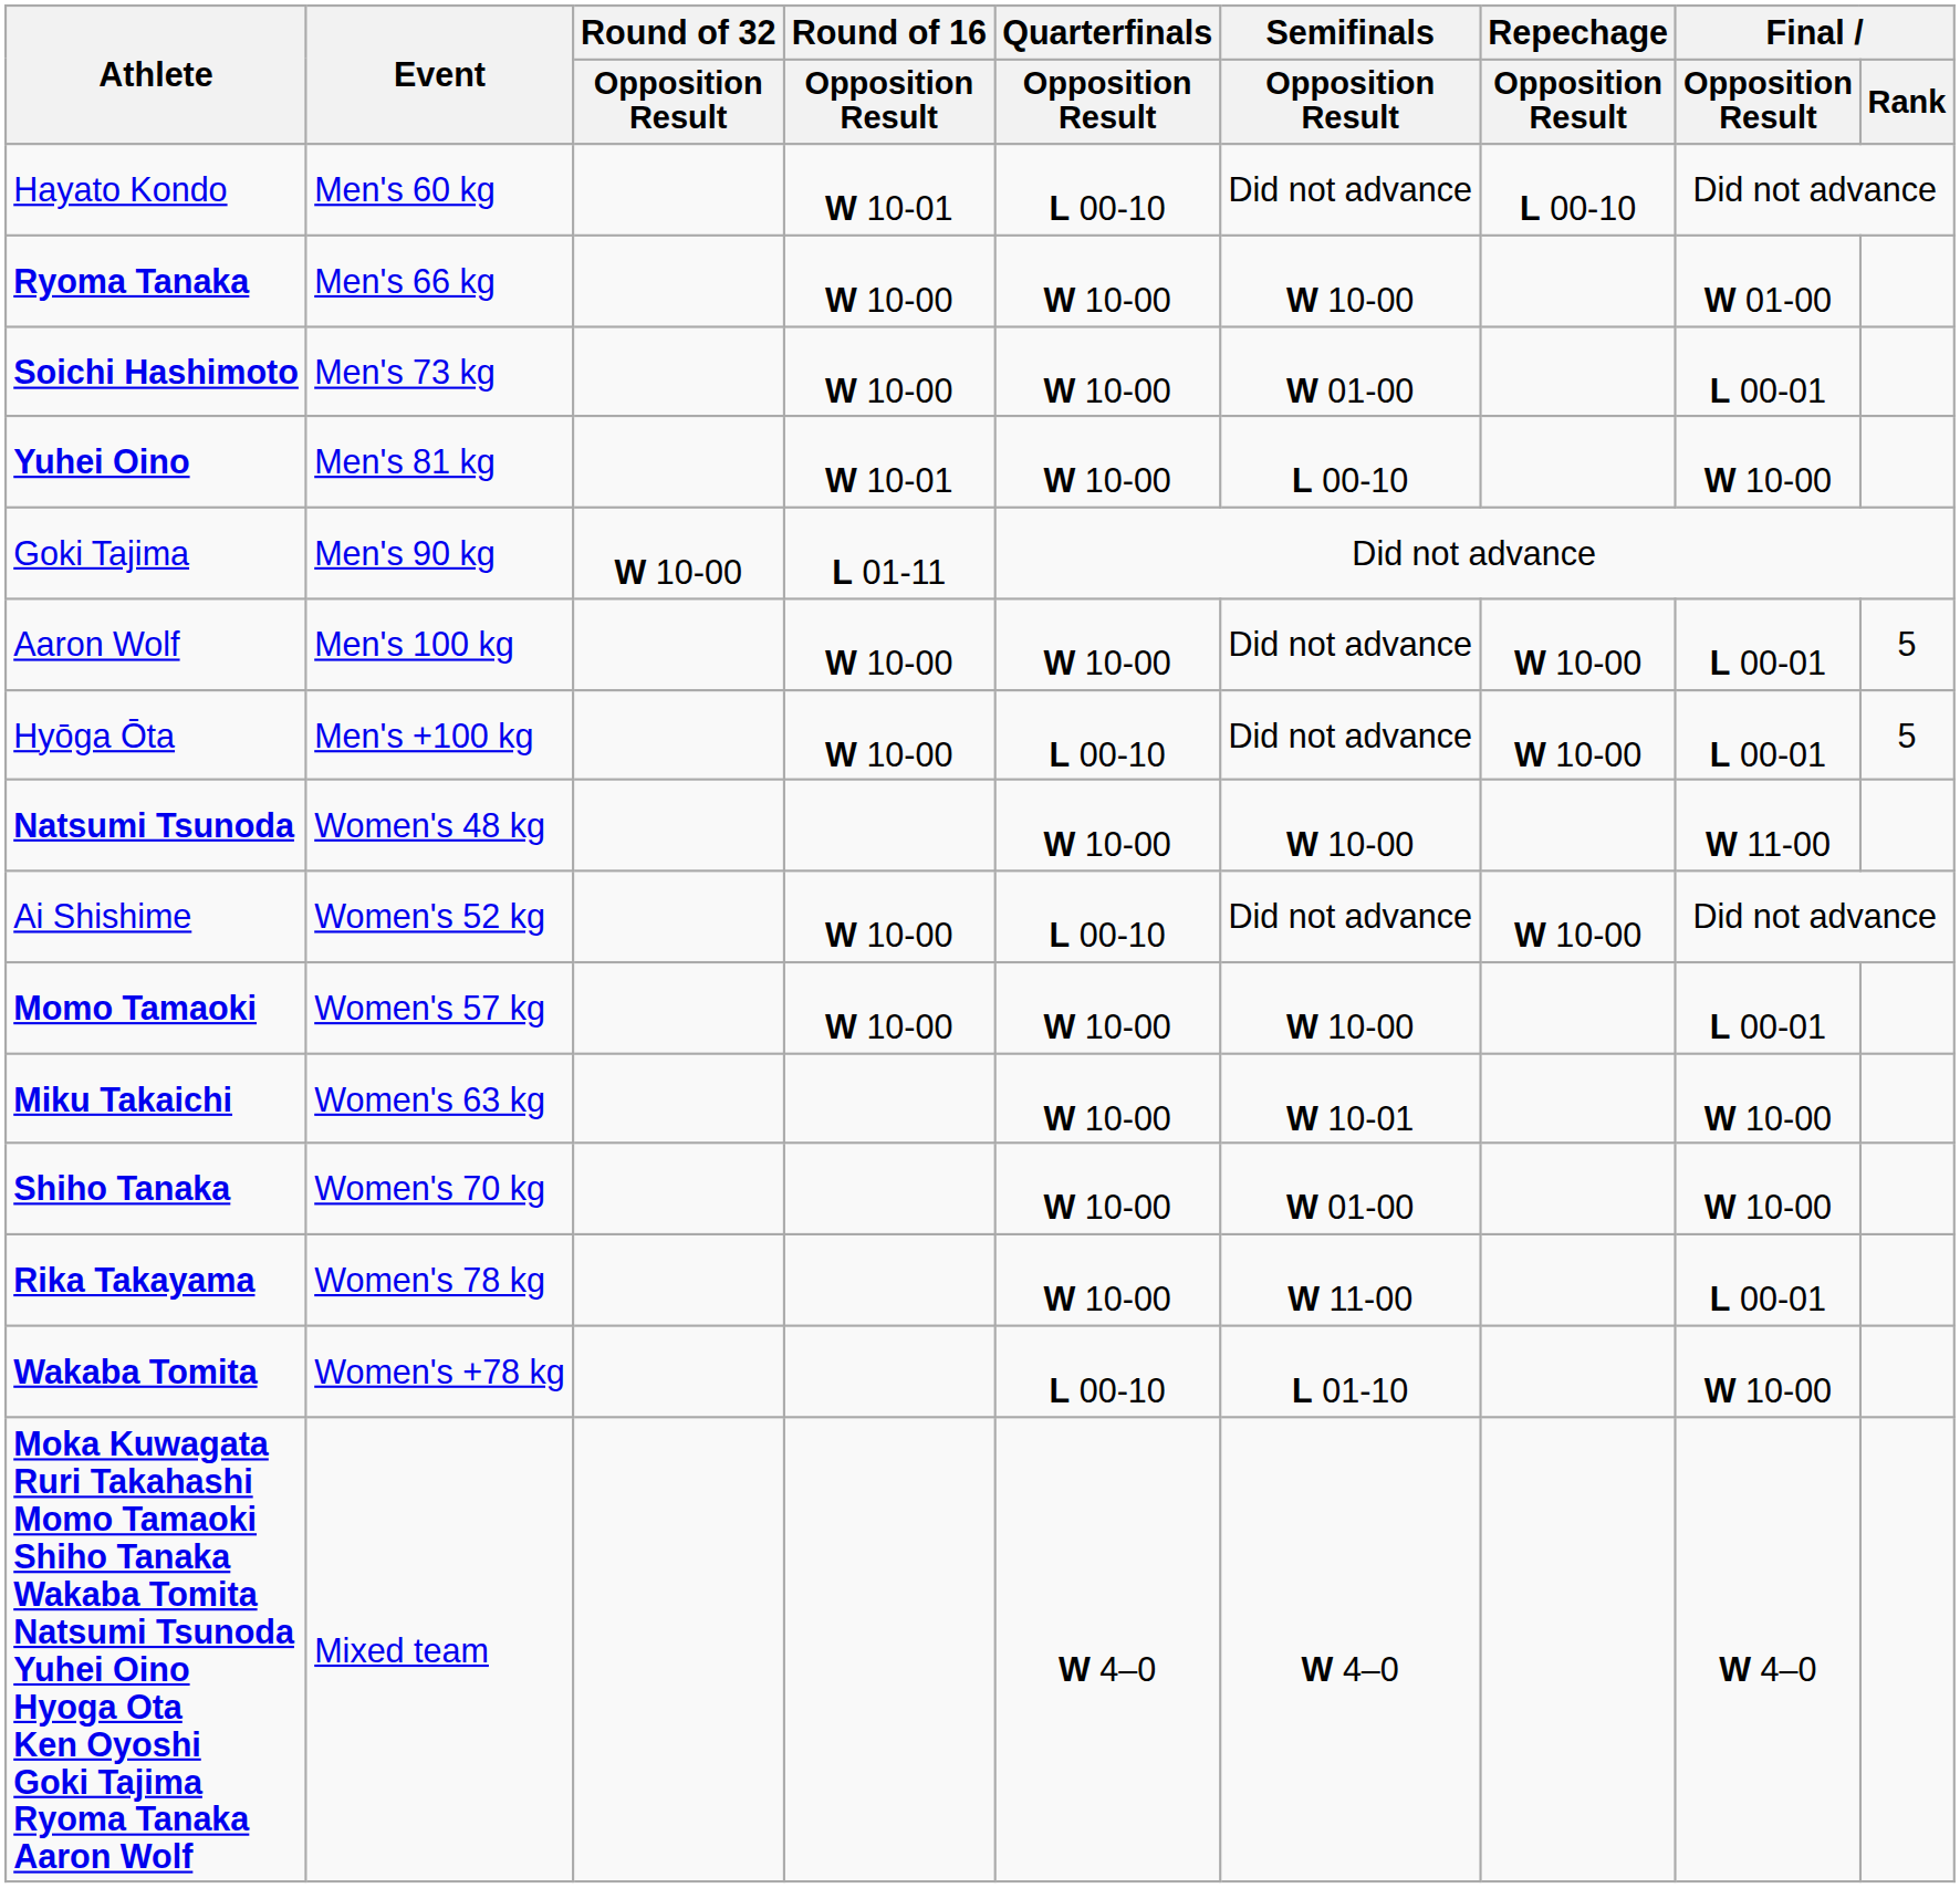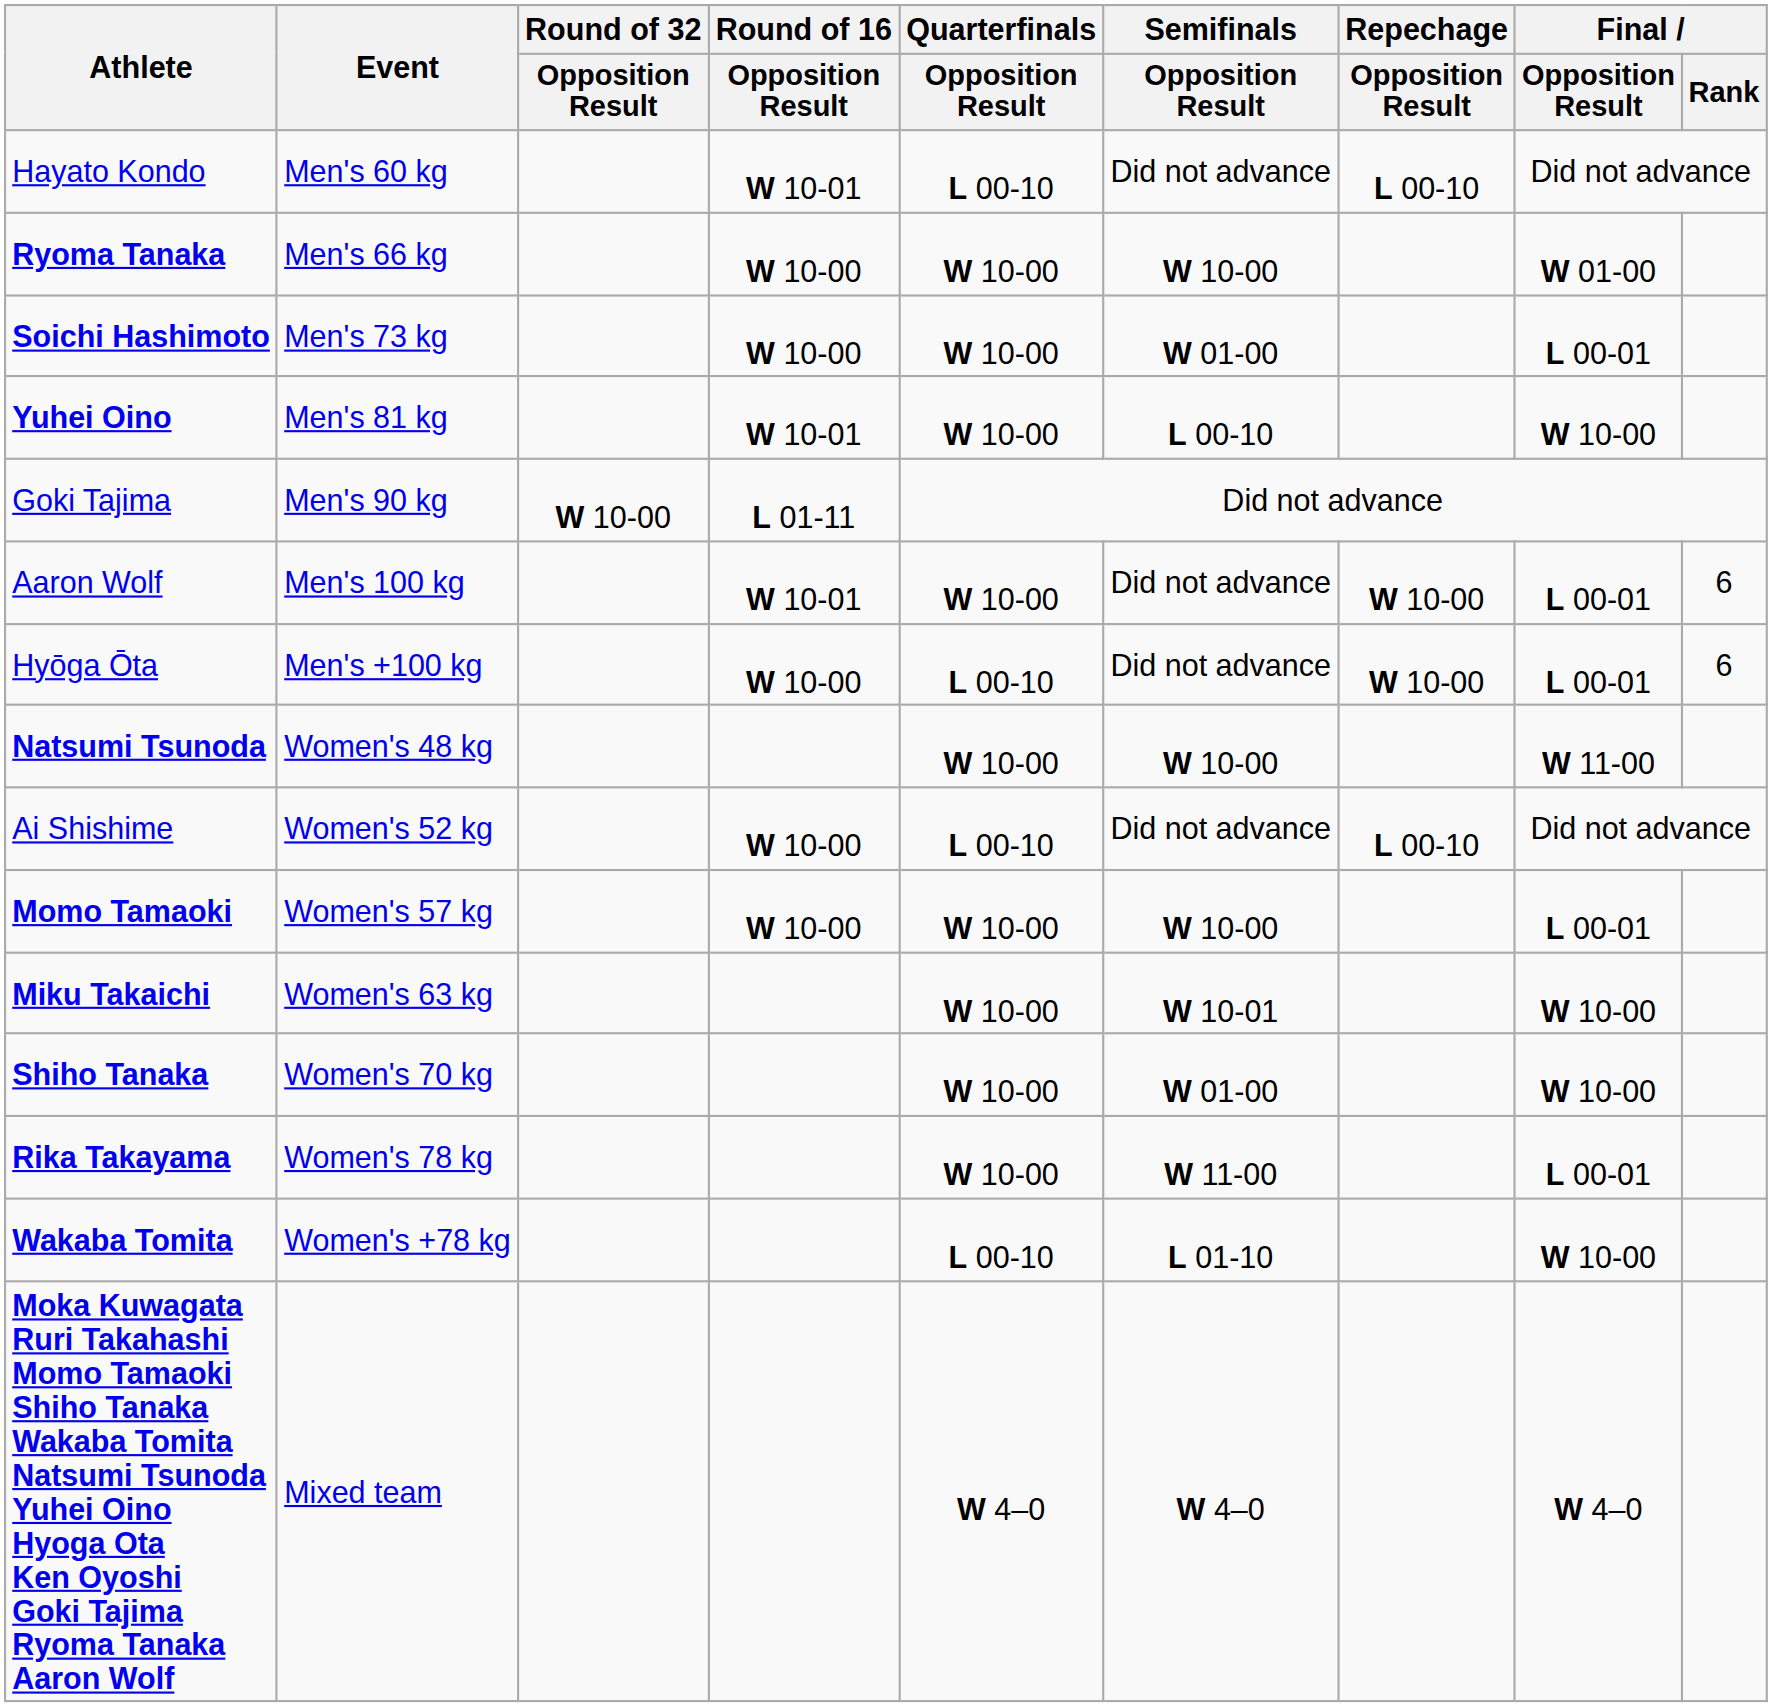 <table class="wikitable" style="font-size:90%">
 <tr>
 <th rowspan="2">Athlete</th>
 <th rowspan="2">Event</th>
 <th>Round of 32</th>
 <th>Round of 16</th>
 <th>Quarterfinals</th>
 <th>Semifinals</th>
 <th>Repechage</th>
 <th colspan=2>Final / </th>
 </tr>
 <tr style="font-size:95%">
 <th>Opposition<br>Result</th>
 <th>Opposition<br>Result</th>
 <th>Opposition<br>Result</th>
 <th>Opposition<br>Result</th>
 <th>Opposition<br>Result</th>
 <th>Opposition<br>Result</th>
 <th>Rank</th>
 </tr>
 <tr align=center>
 <td align=left><a href='#'>Hayato Kondo</a></td>
 <td align=left><a href='#'>Men's 60 kg</a></td>
 <td></td>
 <td><br><strong>W</strong> 10-01</td>
 <td><br><strong>L</strong> 00-10</td>
 <td>Did not advance</td>
 <td><br><strong>L</strong> 00-10</td>
 <td colspan="2">Did not advance</td>
 </tr>
 <tr align=center>
 <td align=left><strong><a href='#'>Ryoma Tanaka</a></strong></td>
 <td align=left><a href='#'>Men's 66 kg</a></td>
 <td></td>
 <td><br><strong>W</strong> 10-00</td>
 <td><br><strong>W</strong> 10-00</td>
 <td><br><strong>W</strong> 10-00</td>
 <td></td>
 <td><br><strong>W</strong> 01-00</td>
 <td></td>
 </tr>
 <tr align=center>
 <td align=left><strong><a href='#'>Soichi Hashimoto</a></strong></td>
 <td align=left><a href='#'>Men's 73 kg</a></td>
 <td></td>
 <td><br><strong>W</strong> 10-00</td>
 <td><br><strong>W</strong> 10-00</td>
 <td><br><strong>W</strong> 01-00</td>
 <td></td>
 <td><br><strong>L</strong> 00-01</td>
 <td></td>
 </tr>
 <tr align=center>
 <td align=left><strong><a href='#'>Yuhei Oino</a></strong></td>
 <td align=left><a href='#'>Men's 81 kg</a></td>
 <td></td>
 <td><br><strong>W</strong> 10-01</td>
 <td><br><strong>W</strong> 10-00</td>
 <td><br><strong>L</strong> 00-10</td>
 <td></td>
 <td><br><strong>W</strong> 10-00</td>
 <td></td>
 </tr>
 <tr align=center>
 <td align=left><a href='#'>Goki Tajima</a></td>
 <td align=left><a href='#'>Men's 90 kg</a></td>
 <td><br><strong>W</strong> 10-00</td>
 <td><br><strong>L</strong> 01-11</td>
 <td colspan="5">Did not advance</td>
 </tr>
 <tr align=center>
 <td align=left><a href='#'>Aaron Wolf</a></td>
 <td align=left><a href='#'>Men's 100 kg</a></td>
 <td></td>
-<td><br><strong>W</strong> 10-00</td>
+<td><br><strong>W</strong> 10-01</td>
 <td><br><strong>W</strong> 10-00</td>
 <td>Did not advance</td>
 <td><br><strong>W</strong> 10-00</td>
 <td><br><strong>L</strong> 00-01</td>
-<td>5</td>
+<td>6</td>
 </tr>
 <tr align=center>
 <td align=left><a href='#'>Hyōga Ōta</a></td>
 <td align=left><a href='#'>Men's +100 kg</a></td>
 <td></td>
 <td><br><strong>W</strong> 10-00</td>
 <td><br><strong>L</strong> 00-10</td>
 <td>Did not advance</td>
 <td><br><strong>W</strong> 10-00</td>
 <td><br><strong>L</strong> 00-01</td>
-<td>5</td>
+<td>6</td>
 </tr>
 <tr align=center>
 <td align=left><strong><a href='#'>Natsumi Tsunoda</a></strong></td>
 <td align=left><a href='#'>Women's 48 kg</a></td>
 <td></td>
 <td></td>
 <td><br><strong>W</strong> 10-00</td>
 <td><br><strong>W</strong> 10-00</td>
 <td></td>
 <td><br><strong>W</strong> 11-00</td>
 <td></td>
 </tr>
 <tr align=center>
 <td align=left><a href='#'>Ai Shishime</a></td>
 <td align=left><a href='#'>Women's 52 kg</a></td>
 <td></td>
 <td><br><strong>W</strong> 10-00</td>
 <td><br><strong>L</strong> 00-10</td>
 <td>Did not advance</td>
-<td><br><strong>W</strong> 10-00</td>
+<td><br><strong>L</strong> 00-10</td>
 <td colspan="2">Did not advance</td>
 </tr>
 <tr align=center>
 <td align=left><strong><a href='#'>Momo Tamaoki</a></strong></td>
 <td align=left><a href='#'>Women's 57 kg</a></td>
 <td></td>
 <td><br><strong>W</strong> 10-00</td>
 <td><br><strong>W</strong> 10-00</td>
 <td><br><strong>W</strong> 10-00</td>
 <td></td>
 <td><br><strong>L</strong> 00-01</td>
 <td></td>
 </tr>
 <tr align=center>
 <td align=left><strong><a href='#'>Miku Takaichi</a></strong></td>
 <td align=left><a href='#'>Women's 63 kg</a></td>
 <td></td>
 <td></td>
 <td><br><strong>W</strong> 10-00</td>
 <td><br><strong>W</strong> 10-01</td>
 <td></td>
 <td><br><strong>W</strong> 10-00</td>
 <td></td>
 </tr>
 <tr align=center>
 <td align=left><strong><a href='#'>Shiho Tanaka</a></strong></td>
 <td align=left><a href='#'>Women's 70 kg</a></td>
 <td></td>
 <td></td>
 <td><br><strong>W</strong> 10-00</td>
 <td><br><strong>W</strong> 01-00</td>
 <td></td>
 <td><br><strong>W</strong> 10-00</td>
 <td></td>
 </tr>
 <tr align=center>
 <td align=left><strong><a href='#'>Rika Takayama</a></strong></td>
 <td align=left><a href='#'>Women's 78 kg</a></td>
 <td></td>
 <td></td>
 <td><br><strong>W</strong> 10-00</td>
 <td><br><strong>W</strong> 11-00</td>
 <td></td>
 <td><br><strong>L</strong> 00-01</td>
 <td></td>
 </tr>
 <tr align=center>
 <td align=left><strong><a href='#'>Wakaba Tomita</a></strong></td>
 <td align=left><a href='#'>Women's +78 kg</a></td>
 <td></td>
 <td></td>
 <td><br><strong>L</strong> 00-10</td>
 <td><br><strong>L</strong> 01-10</td>
 <td></td>
 <td><br><strong>W</strong> 10-00</td>
 <td></td>
 </tr>
 <tr align=center>
 <td align=left><strong><a href='#'>Moka Kuwagata</a><br><a href='#'>Ruri Takahashi</a><br><a href='#'>Momo Tamaoki</a><br><a href='#'>Shiho Tanaka</a><br><a href='#'>Wakaba Tomita</a><br><a href='#'>Natsumi Tsunoda</a><br><a href='#'>Yuhei Oino</a><br><a href='#'>Hyoga Ota</a><br><a href='#'>Ken Oyoshi</a><br><a href='#'>Goki Tajima</a><br><a href='#'>Ryoma Tanaka</a><br><a href='#'>Aaron Wolf</a></strong></td>
 <td align=left><a href='#'>Mixed team</a></td>
 <td></td>
 <td></td>
 <td><br><strong>W</strong> 4–0</td>
 <td><br><strong>W</strong> 4–0</td>
 <td></td>
 <td><br><strong>W</strong> 4–0</td>
 <td></td>
 </tr>
 </table>
